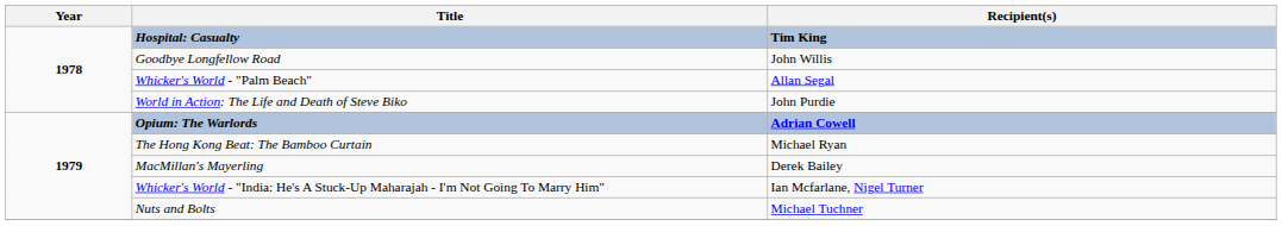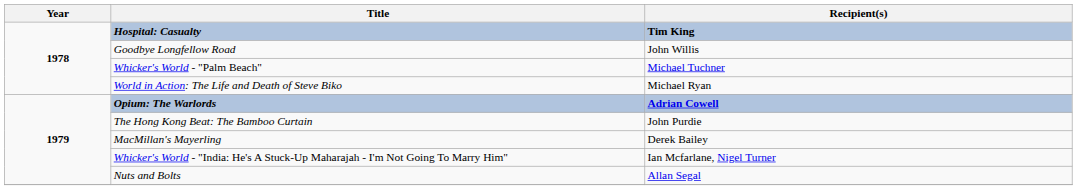 <table class="wikitable" width="95%">
 <tr>
 <th width=5%>Year</th>
 <th width=25%><strong>Title</strong></th>
 <th width=20%><strong>Recipient(s)</strong></th>
 </tr>
 <tr>
 <td rowspan="4" style="text-align:center;"><strong>1978</strong></td>
 <td style="background:#B0C4DE;"><strong><em>Hospital: Casualty</em></strong></td>
 <td style="background:#B0C4DE;"><strong>Tim King</strong></td>
 </tr>
 <tr>
 <td><em>Goodbye Longfellow Road</em></td>
 <td>John Willis</td>
 </tr>
 <tr>
 <td><em><a href='#'>Whicker's World</a></em> - "Palm Beach"</td>
-<td><a href='#'>Allan Segal</a></td>
+<td><a href='#'>Michael Tuchner</a></td>
 </tr>
 <tr>
 <td><em><a href='#'>World in Action</a>: The Life and Death of Steve Biko</em></td>
-<td>John Purdie</td>
+<td>Michael Ryan</td>
 </tr>
 <tr>
 <td rowspan="5" style="text-align:center;"><strong>1979</strong></td>
 <td style="background:#B0C4DE;"><strong><em>Opium: The Warlords</em></strong></td>
 <td style="background:#B0C4DE;"><strong><a href='#'>Adrian Cowell</a></strong></td>
 </tr>
 <tr>
 <td><em>The Hong Kong Beat: The Bamboo Curtain</em></td>
-<td>Michael Ryan</td>
+<td>John Purdie</td>
 </tr>
 <tr>
 <td><em>MacMillan's Mayerling</em></td>
 <td>Derek Bailey</td>
 </tr>
 <tr>
 <td><em><a href='#'>Whicker's World</a></em> - "India: He's A Stuck-Up Maharajah - I'm Not Going To Marry Him"</td>
 <td>Ian Mcfarlane, <a href='#'>Nigel Turner</a></td>
 </tr>
 <tr>
 <td><em>Nuts and Bolts</em></td>
-<td><a href='#'>Michael Tuchner</a></td>
+<td><a href='#'>Allan Segal</a></td>
 </tr>
 <tr>
 </tr>
 </table>
